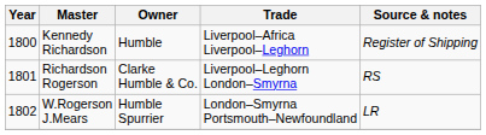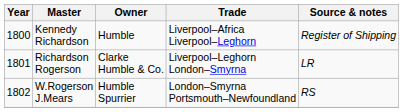 <table class=" wikitable">
 <tr>
 <th>Year</th>
 <th>Master</th>
 <th>Owner</th>
 <th>Trade</th>
 <th>Source & notes</th>
 </tr>
 <tr>
 <td>1800</td>
 <td>Kennedy<br>Richardson</td>
 <td>Humble</td>
 <td>Liverpool–Africa<br>Liverpool–<a href='#'>Leghorn</a></td>
 <td><em>Register of Shipping</em></td>
 </tr>
 <tr>
 <td>1801</td>
 <td>Richardson<br>Rogerson</td>
 <td>Clarke<br>Humble & Co.</td>
 <td>Liverpool–Leghorn<br>London–<a href='#'>Smyrna</a></td>
-<td><em>RS</em></td>
+<td><em>LR</em></td>
 </tr>
 <tr>
 <td>1802</td>
 <td>W.Rogerson<br>J.Mears</td>
 <td>Humble<br>Spurrier</td>
 <td>London–Smyrna<br>Portsmouth–Newfoundland</td>
-<td><em>LR</em></td>
+<td><em>RS</em></td>
 </tr>
 <tr>
 </tr>
 </table>
